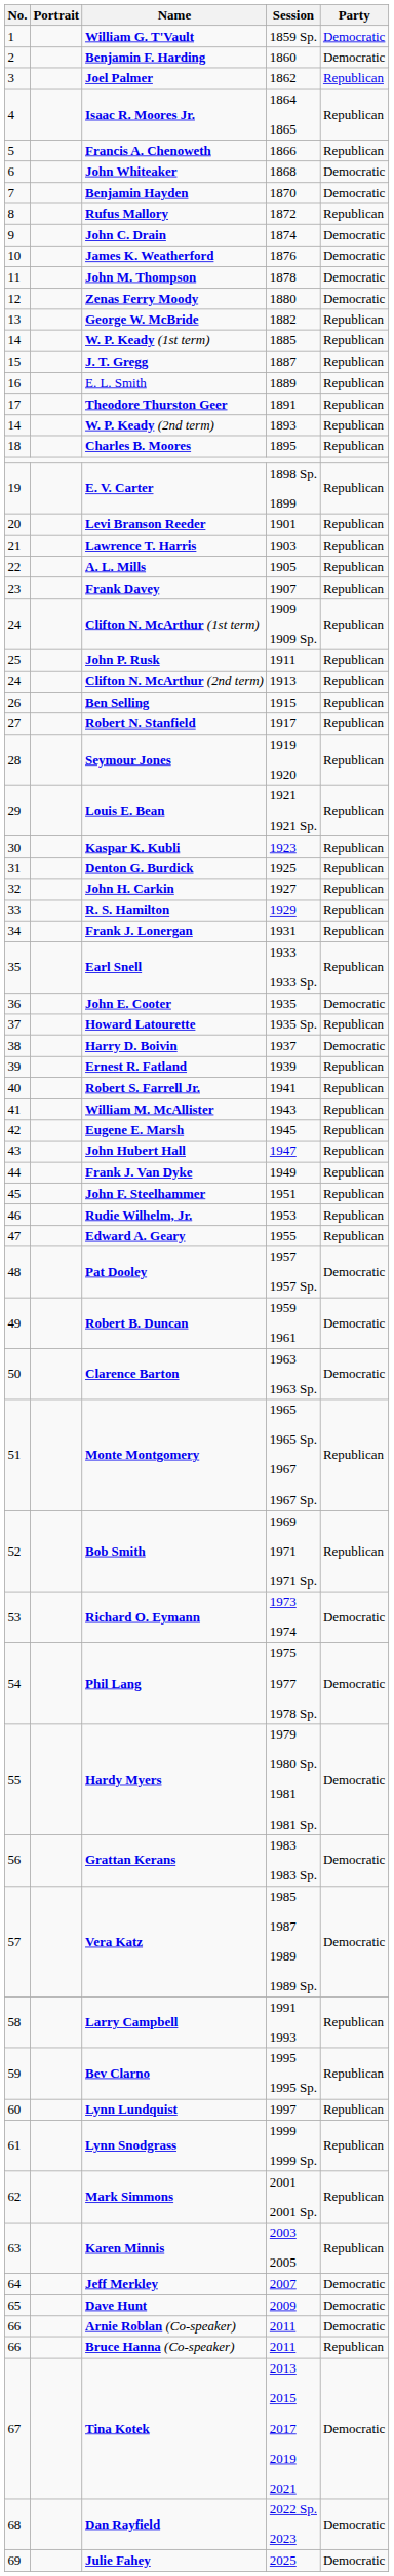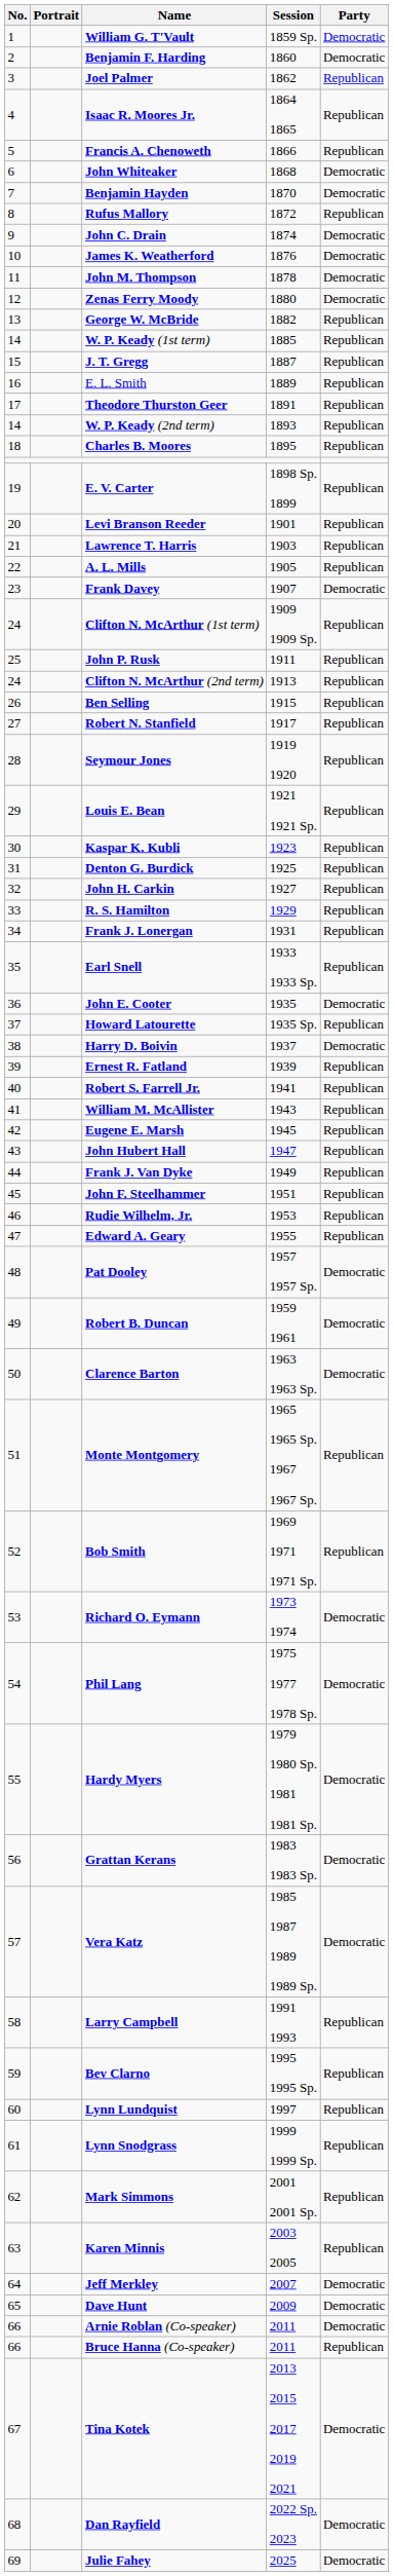 <table class="wikitable">
 <tr>
 <th>No.</th>
 <th>Portrait</th>
 <th>Name<br></th>
 <th>Session</th>
 <th>Party</th>
 </tr>
 <tr>
 <td>1</td>
 <td></td>
 <td><strong><a href='#'>William G. T'Vault</a></strong><br></td>
 <td>1859 Sp.</td>
 <td><a href='#'>Democratic</a></td>
 </tr>
 <tr>
 <td>2</td>
 <td></td>
 <td><strong><a href='#'>Benjamin F. Harding</a></strong><br></td>
 <td>1860</td>
 <td>Democratic</td>
 </tr>
 <tr>
 <td>3</td>
 <td></td>
 <td><strong><a href='#'>Joel Palmer</a></strong><br></td>
 <td>1862</td>
 <td><a href='#'>Republican</a></td>
 </tr>
 <tr>
 <td>4</td>
 <td></td>
 <td><strong><a href='#'>Isaac R. Moores Jr.</a></strong><br></td>
 <td>1864<br> <br>1865</td>
 <td>Republican</td>
 </tr>
 <tr>
 <td>5</td>
 <td></td>
 <td><strong><a href='#'>Francis A. Chenoweth</a></strong><br></td>
 <td>1866</td>
 <td>Republican</td>
 </tr>
 <tr>
 <td>6</td>
 <td></td>
 <td><strong><a href='#'>John Whiteaker</a></strong><br></td>
 <td>1868</td>
 <td>Democratic</td>
 </tr>
 <tr>
 <td>7</td>
 <td></td>
 <td><strong><a href='#'>Benjamin Hayden</a></strong><br></td>
 <td>1870</td>
 <td>Democratic</td>
 </tr>
 <tr>
 <td>8</td>
 <td></td>
 <td><strong><a href='#'>Rufus Mallory</a></strong><br></td>
 <td>1872</td>
 <td>Republican</td>
 </tr>
 <tr>
 <td>9</td>
 <td></td>
 <td><strong><a href='#'>John C. Drain</a></strong><br></td>
 <td>1874</td>
 <td>Democratic</td>
 </tr>
 <tr>
 <td>10</td>
 <td></td>
 <td><strong><a href='#'>James K. Weatherford</a></strong><br></td>
 <td>1876</td>
 <td>Democratic</td>
 </tr>
 <tr>
 <td>11</td>
 <td></td>
 <td><a href='#'><strong>John M. Thompson</strong></a><br></td>
 <td>1878</td>
 <td>Democratic</td>
 </tr>
 <tr>
 <td>12</td>
 <td></td>
 <td><strong><a href='#'>Zenas Ferry Moody</a></strong><br></td>
 <td>1880</td>
 <td>Democratic</td>
 </tr>
 <tr>
 <td>13</td>
 <td></td>
 <td><strong><a href='#'>George W. McBride</a></strong><br></td>
 <td>1882</td>
 <td>Republican</td>
 </tr>
 <tr>
 <td>14</td>
 <td></td>
 <td><strong><a href='#'>W. P. Keady</a></strong> <em>(1st term)</em><br></td>
 <td>1885</td>
 <td>Republican</td>
 </tr>
 <tr>
 <td>15</td>
 <td></td>
 <td><strong><a href='#'>J. T. Gregg</a></strong><br></td>
 <td>1887</td>
 <td>Republican</td>
 </tr>
 <tr>
 <td>16</td>
 <td></td>
 <td><a href='#'>E. L. Smith</a><br></td>
 <td>1889</td>
 <td>Republican</td>
 </tr>
 <tr>
 <td>17</td>
 <td></td>
 <td><strong><a href='#'>Theodore Thurston Geer</a></strong><br></td>
 <td>1891</td>
 <td>Republican</td>
 </tr>
 <tr>
 <td>14</td>
 <td></td>
 <td><strong><a href='#'>W. P. Keady</a></strong> <em>(2nd term)</em><br></td>
 <td>1893</td>
 <td>Republican</td>
 </tr>
 <tr>
 <td>18</td>
 <td></td>
 <td><strong><a href='#'>Charles B. Moores</a></strong><br></td>
 <td>1895</td>
 <td>Republican</td>
 </tr>
 <tr>
 <td colspan="4"></td>
 <td></td>
 </tr>
 <tr>
 <td>19</td>
 <td></td>
 <td><strong><a href='#'>E. V. Carter</a></strong><br></td>
 <td>1898 Sp.<br> <br>1899</td>
 <td>Republican</td>
 </tr>
 <tr>
 <td>20</td>
 <td></td>
 <td><strong><a href='#'>Levi Branson Reeder</a></strong><br></td>
 <td>1901</td>
 <td>Republican</td>
 </tr>
 <tr>
 <td>21</td>
 <td></td>
 <td><strong><a href='#'>Lawrence T. Harris</a></strong><br></td>
 <td>1903</td>
 <td>Republican</td>
 </tr>
 <tr>
 <td>22</td>
 <td></td>
 <td><strong><a href='#'>A. L. Mills</a></strong><br></td>
 <td>1905</td>
 <td>Republican</td>
 </tr>
 <tr>
 <td>23</td>
 <td></td>
 <td><a href='#'><strong>Frank Davey</strong></a><br></td>
 <td>1907</td>
-<td>Republican</td>
+<td>Democratic</td>
 </tr>
 <tr>
 <td>24</td>
 <td></td>
 <td><strong><a href='#'>Clifton N. McArthur</a></strong> <em>(1st term)</em><br></td>
 <td>1909<br> <br>1909 Sp.</td>
 <td>Republican</td>
 </tr>
 <tr>
 <td>25</td>
 <td></td>
 <td><strong><a href='#'>John P. Rusk</a></strong><br></td>
 <td>1911</td>
 <td>Republican</td>
 </tr>
 <tr>
 <td>24</td>
 <td></td>
 <td><strong><a href='#'>Clifton N. McArthur</a></strong> <em>(2nd term)</em><br></td>
 <td>1913</td>
 <td>Republican</td>
 </tr>
 <tr>
 <td>26</td>
 <td></td>
 <td><strong><a href='#'>Ben Selling</a></strong><br></td>
 <td>1915</td>
 <td>Republican</td>
 </tr>
 <tr>
 <td>27</td>
 <td></td>
 <td><strong><a href='#'>Robert N. Stanfield</a></strong><br></td>
 <td>1917</td>
 <td>Republican</td>
 </tr>
 <tr>
 <td>28</td>
 <td></td>
 <td><strong><a href='#'>Seymour Jones</a></strong><br></td>
 <td>1919<br> <br>1920</td>
 <td>Republican</td>
 </tr>
 <tr>
 <td>29</td>
 <td></td>
 <td><strong><a href='#'>Louis E. Bean</a></strong><br></td>
 <td>1921<br> <br>1921 Sp.</td>
 <td>Republican</td>
 </tr>
 <tr>
 <td>30</td>
 <td></td>
 <td><strong><a href='#'>Kaspar K. Kubli</a></strong><br></td>
 <td><a href='#'>1923</a></td>
 <td>Republican</td>
 </tr>
 <tr>
 <td>31</td>
 <td></td>
 <td><strong><a href='#'>Denton G. Burdick</a></strong><br></td>
 <td>1925</td>
 <td>Republican</td>
 </tr>
 <tr>
 <td>32</td>
 <td></td>
 <td><strong><a href='#'>John H. Carkin</a></strong><br></td>
 <td>1927</td>
 <td>Republican</td>
 </tr>
 <tr>
 <td>33</td>
 <td></td>
 <td><strong><a href='#'>R. S. Hamilton</a></strong><br></td>
 <td><a href='#'>1929</a></td>
 <td>Republican</td>
 </tr>
 <tr>
 <td>34</td>
 <td></td>
 <td><strong><a href='#'>Frank J. Lonergan</a></strong><br></td>
 <td>1931</td>
 <td>Republican</td>
 </tr>
 <tr>
 <td>35</td>
 <td></td>
 <td><strong><a href='#'>Earl Snell</a></strong><br></td>
 <td>1933<br> <br>1933 Sp.</td>
 <td>Republican</td>
 </tr>
 <tr>
 <td>36</td>
 <td></td>
 <td><strong><a href='#'>John E. Cooter</a></strong><br></td>
 <td>1935</td>
 <td>Democratic</td>
 </tr>
 <tr>
 <td>37</td>
 <td></td>
 <td><strong><a href='#'>Howard Latourette</a></strong><br></td>
 <td>1935 Sp.</td>
 <td>Republican</td>
 </tr>
 <tr>
 <td>38</td>
 <td></td>
 <td><strong><a href='#'>Harry D. Boivin</a></strong><br></td>
 <td>1937</td>
 <td>Democratic</td>
 </tr>
 <tr>
 <td>39</td>
 <td></td>
 <td><strong><a href='#'>Ernest R. Fatland</a></strong><br></td>
 <td>1939</td>
 <td>Republican</td>
 </tr>
 <tr>
 <td>40</td>
 <td></td>
 <td><strong><a href='#'>Robert S. Farrell Jr.</a></strong><br></td>
 <td>1941</td>
 <td>Republican</td>
 </tr>
 <tr>
 <td>41</td>
 <td></td>
 <td><strong><a href='#'>William M. McAllister</a></strong><br></td>
 <td>1943</td>
 <td>Republican</td>
 </tr>
 <tr>
 <td>42</td>
 <td></td>
 <td><strong><a href='#'>Eugene E. Marsh</a></strong><br></td>
 <td>1945</td>
 <td>Republican</td>
 </tr>
 <tr>
 <td>43</td>
 <td></td>
 <td><strong><a href='#'>John Hubert Hall</a></strong><br></td>
 <td><a href='#'>1947</a></td>
 <td>Republican</td>
 </tr>
 <tr>
 <td>44</td>
 <td></td>
 <td><strong><a href='#'>Frank J. Van Dyke</a></strong><br></td>
 <td>1949</td>
 <td>Republican</td>
 </tr>
 <tr>
 <td>45</td>
 <td></td>
 <td><strong><a href='#'>John F. Steelhammer</a></strong><br></td>
 <td>1951</td>
 <td>Republican</td>
 </tr>
 <tr>
 <td>46</td>
 <td></td>
 <td><strong><a href='#'>Rudie Wilhelm, Jr.</a></strong><br></td>
 <td>1953</td>
 <td>Republican</td>
 </tr>
 <tr>
 <td>47</td>
 <td></td>
 <td><strong><a href='#'>Edward A. Geary</a></strong><br></td>
 <td>1955</td>
 <td>Republican</td>
 </tr>
 <tr>
 <td>48</td>
 <td></td>
 <td><a href='#'><strong>Pat Dooley</strong></a><br></td>
 <td>1957<br> <br>1957 Sp.</td>
 <td>Democratic</td>
 </tr>
 <tr>
 <td>49</td>
 <td></td>
 <td><strong><a href='#'>Robert B. Duncan</a></strong><br></td>
 <td>1959<br> <br>1961</td>
 <td>Democratic</td>
 </tr>
 <tr>
 <td>50</td>
 <td></td>
 <td><a href='#'><strong>Clarence Barton</strong></a><br></td>
 <td>1963<br> <br>1963 Sp.</td>
 <td>Democratic</td>
 </tr>
 <tr>
 <td>51</td>
 <td></td>
 <td><a href='#'><strong>Monte Montgomery</strong></a><br></td>
 <td>1965<br> <br>1965 Sp.<br> <br>1967<br> <br>1967 Sp.</td>
 <td>Republican</td>
 </tr>
 <tr>
 <td>52</td>
 <td></td>
 <td><a href='#'><strong>Bob Smith</strong></a><br></td>
 <td>1969<br> <br>1971<br> <br>1971 Sp.</td>
 <td>Republican</td>
 </tr>
 <tr>
 <td>53</td>
 <td></td>
 <td><strong><a href='#'>Richard O. Eymann</a></strong><br></td>
 <td><a href='#'>1973</a><br> <br>1974</td>
 <td>Democratic</td>
 </tr>
 <tr>
 <td>54</td>
 <td></td>
 <td><strong><a href='#'>Phil Lang</a></strong><br></td>
 <td>1975<br> <br>1977<br> <br>1978 Sp.</td>
 <td>Democratic</td>
 </tr>
 <tr>
 <td>55</td>
 <td></td>
 <td><strong><a href='#'>Hardy Myers</a></strong><br></td>
 <td>1979<br> <br>1980 Sp.<br> <br>1981<br> <br>1981 Sp.</td>
 <td>Democratic</td>
 </tr>
 <tr>
 <td>56</td>
 <td></td>
 <td><strong><a href='#'>Grattan Kerans</a></strong><br></td>
 <td>1983<br> <br>1983 Sp.</td>
 <td>Democratic</td>
 </tr>
 <tr>
 <td>57</td>
 <td></td>
 <td><strong><a href='#'>Vera Katz</a></strong><br></td>
 <td>1985<br> <br>1987<br> <br>1989<br> <br>1989 Sp.</td>
 <td>Democratic</td>
 </tr>
 <tr>
 <td>58</td>
 <td></td>
 <td><a href='#'><strong>Larry Campbell</strong></a><br></td>
 <td>1991<br> <br>1993</td>
 <td>Republican</td>
 </tr>
 <tr>
 <td>59</td>
 <td></td>
 <td><strong><a href='#'>Bev Clarno</a></strong><br></td>
 <td>1995<br> <br>1995 Sp.</td>
 <td>Republican</td>
 </tr>
 <tr>
 <td>60</td>
 <td></td>
 <td><strong><a href='#'>Lynn Lundquist</a></strong><br></td>
 <td>1997</td>
 <td>Republican</td>
 </tr>
 <tr>
 <td>61</td>
 <td></td>
 <td><strong><a href='#'>Lynn Snodgrass</a></strong><br></td>
 <td>1999<br> <br>1999 Sp.</td>
 <td>Republican</td>
 </tr>
 <tr>
 <td>62</td>
 <td></td>
 <td><a href='#'><strong>Mark Simmons</strong></a><br></td>
 <td>2001<br> <br>2001 Sp.</td>
 <td>Republican</td>
 </tr>
 <tr>
 <td>63</td>
 <td></td>
 <td><strong><a href='#'>Karen Minnis</a></strong><br></td>
 <td><a href='#'>2003</a><br> <br>2005</td>
 <td>Republican</td>
 </tr>
 <tr>
 <td>64</td>
 <td></td>
 <td><strong><a href='#'>Jeff Merkley</a></strong><br></td>
 <td><a href='#'>2007</a></td>
 <td>Democratic</td>
 </tr>
 <tr>
 <td>65</td>
 <td></td>
 <td><a href='#'><strong>Dave Hunt</strong></a><br></td>
 <td><a href='#'>2009</a></td>
 <td>Democratic</td>
 </tr>
 <tr>
 <td>66</td>
 <td></td>
 <td><strong><a href='#'>Arnie Roblan</a></strong> <em>(Co-speaker)</em><br></td>
 <td><a href='#'>2011</a></td>
 <td>Democratic</td>
 </tr>
 <tr>
 <td>66</td>
 <td></td>
 <td><strong><a href='#'>Bruce Hanna</a></strong> <em>(Co-speaker)</em><br></td>
 <td><a href='#'>2011</a></td>
 <td>Republican</td>
 </tr>
 <tr>
 <td>67</td>
 <td></td>
 <td><strong><a href='#'>Tina Kotek</a></strong><br></td>
 <td><a href='#'>2013</a><br> <br><a href='#'>2015</a><br> <br><a href='#'>2017</a><br> <br><a href='#'>2019</a><br> <br><a href='#'>2021</a></td>
 <td>Democratic</td>
 </tr>
 <tr>
 <td>68</td>
 <td></td>
 <td><strong><a href='#'>Dan Rayfield</a></strong><br></td>
 <td><a href='#'>2022 Sp.</a><br> <br><a href='#'>2023</a></td>
 <td>Democratic</td>
 </tr>
 <tr>
 <td>69</td>
 <td></td>
 <td><strong><a href='#'>Julie Fahey</a></strong><br></td>
 <td><a href='#'>2025</a></td>
 <td>Democratic</td>
 </tr>
 </table>
